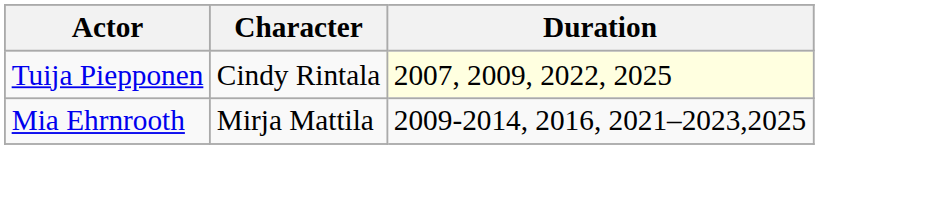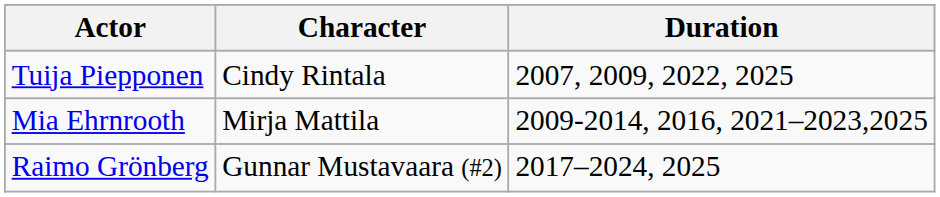 <table class="wikitable" sortable>
 <tr bgcolor="#CCCCCC">
 <th>Actor</th>
 <th>Character</th>
 <th>Duration</th>
 </tr>
 <tr>
 <td><a href='#'>Tuija Piepponen</a></td>
 <td>Cindy Rintala</td>
-<td style="background: lightyellow;">2007, 2009, 2022, 2025</td>
+<td>2007, 2009, 2022, 2025</td>
 </tr>
 <tr>
 <td><a href='#'>Mia Ehrnrooth</a></td>
 <td>Mirja Mattila</td>
 <td>2009-2014, 2016, 2021–2023,2025</td>
 </tr>
+<tr>
+<td><a href='#'>Raimo Grönberg</a></td>
+<td>Gunnar Mustavaara <small>(#2)</small></td>
+<td>2017–2024, 2025</td>
+</tr>
 </table>
